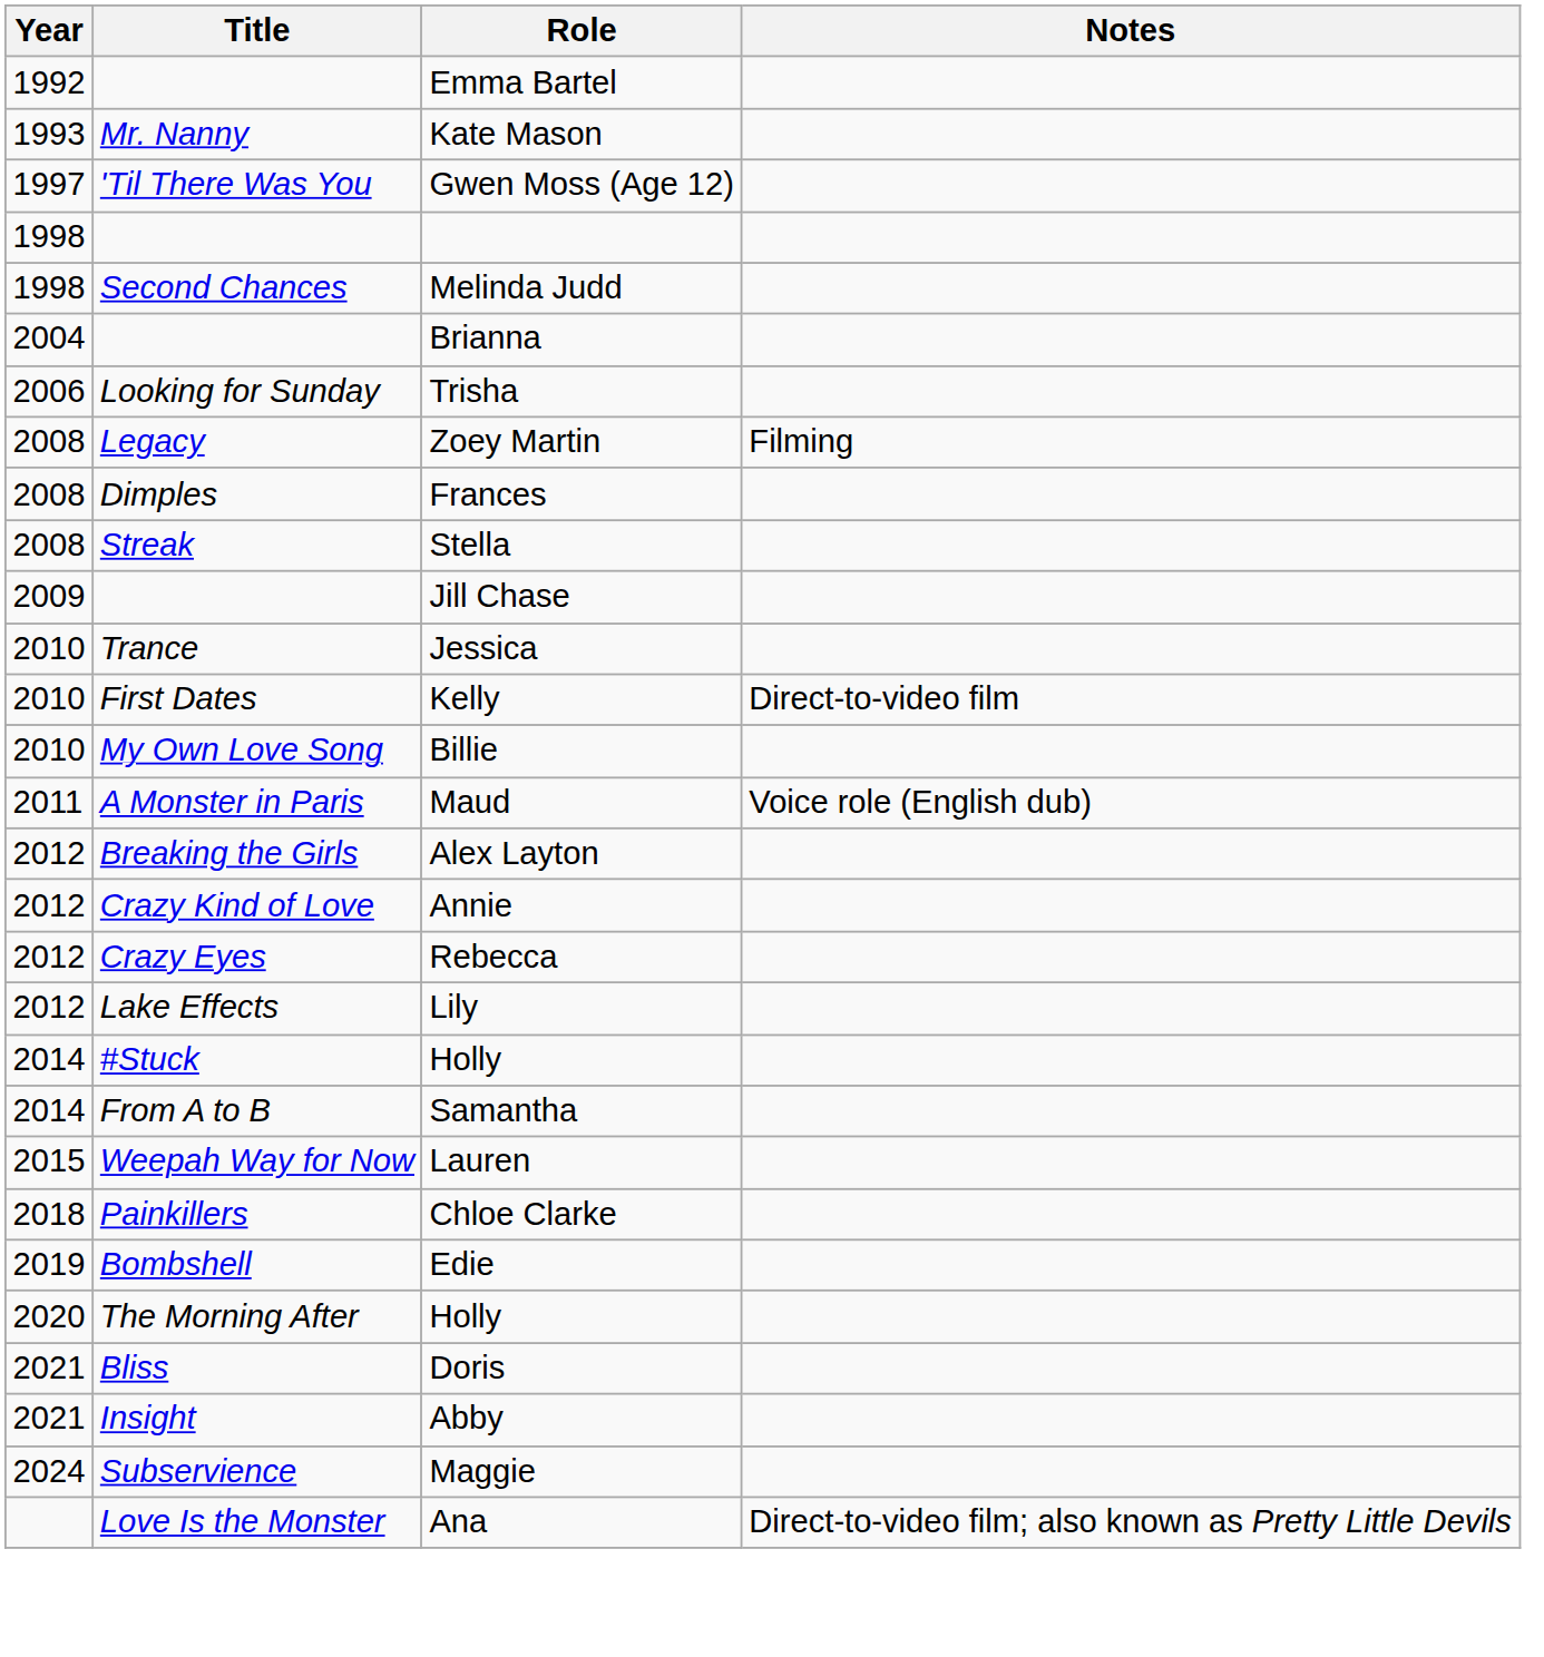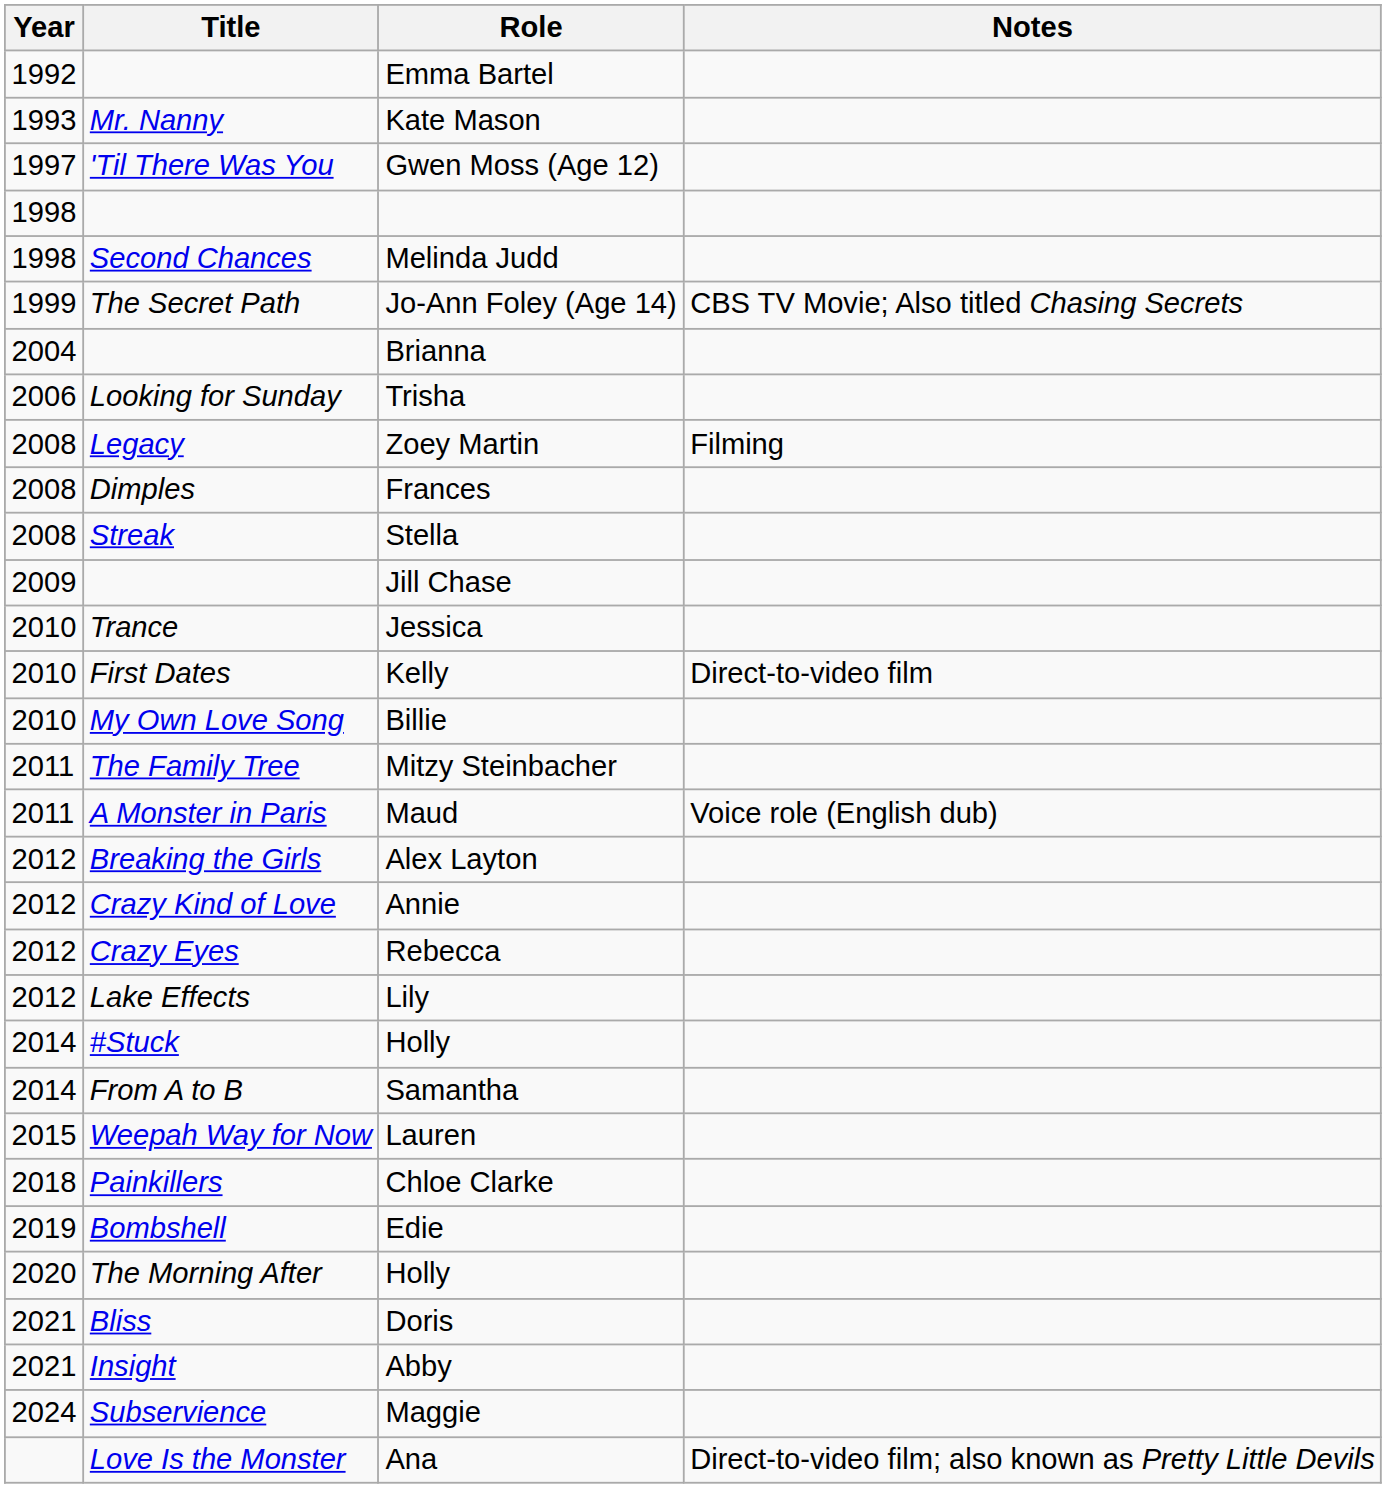 <table class = "wikitable sortable">
 <tr>
 <th>Year</th>
 <th>Title</th>
 <th>Role</th>
 <th class = "unsortable">Notes</th>
 </tr>
 <tr>
 <td>1992</td>
 <td><em></em></td>
 <td>Emma Bartel</td>
 <td></td>
 </tr>
 <tr>
 <td>1993</td>
 <td><em><a href='#'>Mr. Nanny</a></em></td>
 <td>Kate Mason</td>
 <td></td>
 </tr>
 <tr>
 <td>1997</td>
 <td><em><a href='#'>'Til There Was You</a></em></td>
 <td>Gwen Moss (Age 12)</td>
 <td></td>
 </tr>
 <tr>
 <td>1998</td>
 <td><em></em></td>
 <td></td>
 <td></td>
 </tr>
 <tr>
 <td>1998</td>
 <td><em><a href='#'>Second Chances</a></em></td>
 <td>Melinda Judd</td>
 <td></td>
+</tr>
+<tr>
+<td>1999</td>
+<td><em>The Secret Path</em></td>
+<td>Jo-Ann Foley (Age 14)</td>
+<td>CBS TV Movie; Also titled <em>Chasing Secrets</em></td>
 </tr>
 <tr>
 <td>2004</td>
 <td><em></em></td>
 <td>Brianna</td>
 <td></td>
 </tr>
 <tr>
 <td>2006</td>
 <td><em>Looking for Sunday</em></td>
 <td>Trisha</td>
 <td></td>
 </tr>
 <tr>
 <td>2008</td>
 <td><em><a href='#'>Legacy</a></em></td>
 <td>Zoey Martin</td>
 <td>Filming</td>
 </tr>
 <tr>
 <td>2008</td>
 <td><em>Dimples</em></td>
 <td>Frances</td>
 <td></td>
 </tr>
 <tr>
 <td>2008</td>
 <td><em><a href='#'>Streak</a></em></td>
 <td>Stella</td>
 <td></td>
 </tr>
 <tr>
 <td>2009</td>
 <td><em></em></td>
 <td>Jill Chase</td>
 <td></td>
 </tr>
 <tr>
 <td>2010</td>
 <td><em>Trance</em></td>
 <td>Jessica</td>
 <td></td>
 </tr>
 <tr>
 <td>2010</td>
 <td><em>First Dates</em></td>
 <td>Kelly</td>
 <td>Direct-to-video film</td>
 </tr>
 <tr>
 <td>2010</td>
 <td><em><a href='#'>My Own Love Song</a></em></td>
 <td>Billie</td>
+<td></td>
+</tr>
+<tr>
+<td>2011</td>
+<td><em><a href='#'>The Family Tree</a></em></td>
+<td>Mitzy Steinbacher</td>
 <td></td>
 </tr>
 <tr>
 <td>2011</td>
 <td><em><a href='#'>A Monster in Paris</a></em></td>
 <td>Maud</td>
 <td>Voice role (English dub)</td>
 </tr>
 <tr>
 <td>2012</td>
 <td><em><a href='#'>Breaking the Girls</a></em></td>
 <td>Alex Layton</td>
 <td></td>
 </tr>
 <tr>
 <td>2012</td>
 <td><em><a href='#'>Crazy Kind of Love</a></em></td>
 <td>Annie</td>
 <td></td>
 </tr>
 <tr>
 <td>2012</td>
 <td><em><a href='#'>Crazy Eyes</a></em></td>
 <td>Rebecca</td>
 <td></td>
 </tr>
 <tr>
 <td>2012</td>
 <td><em>Lake Effects</em></td>
 <td>Lily</td>
 <td></td>
 </tr>
 <tr>
 <td>2014</td>
 <td><em><a href='#'>#Stuck</a></em></td>
 <td>Holly</td>
 <td></td>
 </tr>
 <tr>
 <td>2014</td>
 <td><em>From A to B</em></td>
 <td>Samantha</td>
 <td></td>
 </tr>
 <tr>
 <td>2015</td>
 <td><em><a href='#'>Weepah Way for Now</a></em></td>
 <td>Lauren</td>
 <td></td>
 </tr>
 <tr>
 <td>2018</td>
 <td><em><a href='#'>Painkillers</a></em></td>
 <td>Chloe Clarke</td>
 <td></td>
 </tr>
 <tr>
 <td>2019</td>
 <td><em><a href='#'>Bombshell</a></em></td>
 <td>Edie</td>
 <td></td>
 </tr>
 <tr>
 <td>2020</td>
 <td><em>The Morning After</em></td>
 <td>Holly</td>
 <td></td>
 </tr>
 <tr>
 <td>2021</td>
 <td><em><a href='#'>Bliss</a></em></td>
 <td>Doris</td>
 <td></td>
 </tr>
 <tr>
 <td>2021</td>
 <td><em><a href='#'>Insight</a></em></td>
 <td>Abby</td>
 <td></td>
 </tr>
 <tr>
 <td>2024</td>
 <td><em><a href='#'>Subservience</a></em></td>
 <td>Maggie</td>
 <td></td>
 </tr>
 <tr>
 <td></td>
 <td><em><a href='#'>Love Is the Monster</a></em></td>
 <td>Ana</td>
 <td>Direct-to-video film; also known as <em>Pretty Little Devils</em></td>
 </tr>
 </table>
